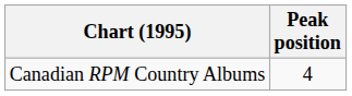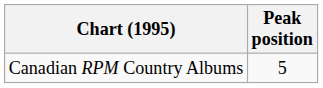 <table class="wikitable">
 <tr>
 <th>Chart (1995)</th>
 <th>Peak<br>position</th>
 </tr>
 <tr>
 <td>Canadian <em>RPM</em> Country Albums</td>
-<td align="center">4</td>
+<td align="center">5</td>
 </tr>
 </table>
